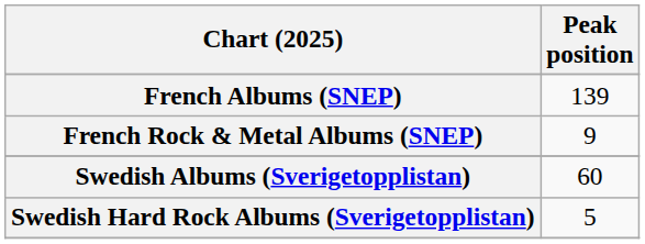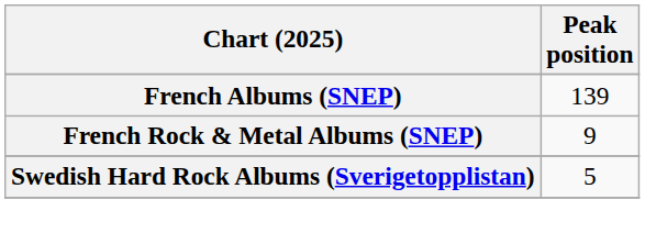 <table class="wikitable sortable plainrowheaders" style="text-align:center">
 <tr>
 <th scope="col">Chart (2025)</th>
 <th scope="col">Peak<br>position</th>
 </tr>
 <tr>
 </tr>
 <tr>
 </tr>
 <tr>
 </tr>
 <tr>
 </tr>
 <tr>
 <th scope="row">French Albums (<a href='#'>SNEP</a>)</th>
 <td>139</td>
 </tr>
 <tr>
 <th scope="row">French Rock & Metal Albums (<a href='#'>SNEP</a>)</th>
 <td>9</td>
 </tr>
 <tr>
 </tr>
 <tr>
 </tr>
 <tr>
 </tr>
 <tr>
-<th scope="row">Swedish Albums (<a href='#'>Sverigetopplistan</a>)</th>
-<td>60</td>
-</tr>
-<tr>
 <th scope="row">Swedish Hard Rock Albums (<a href='#'>Sverigetopplistan</a>)</th>
 <td>5</td>
 </tr>
 <tr>
 </tr>
 <tr>
 </tr>
 <tr>
 </tr>
 <tr>
 </tr>
 </table>
